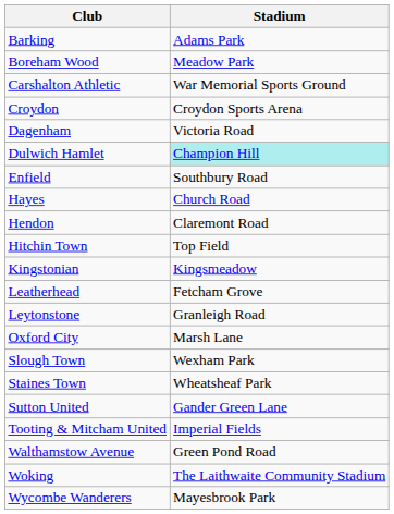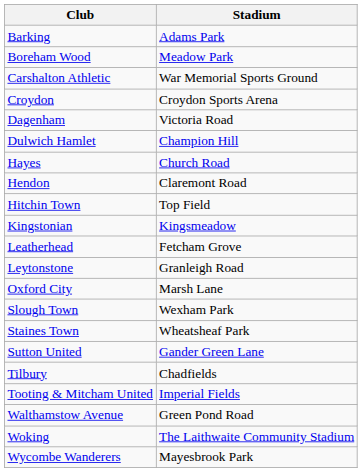 <table class="wikitable sortable">
 <tr>
 <th>Club</th>
 <th>Stadium</th>
 </tr>
 <tr>
 <td><a href='#'>Barking</a></td>
 <td><a href='#'>Adams Park</a></td>
 </tr>
 <tr>
 <td><a href='#'>Boreham Wood</a></td>
 <td><a href='#'>Meadow Park</a></td>
 </tr>
 <tr>
 <td><a href='#'>Carshalton Athletic</a></td>
 <td>War Memorial Sports Ground</td>
 </tr>
 <tr>
 <td><a href='#'>Croydon</a></td>
 <td>Croydon Sports Arena</td>
 </tr>
 <tr>
 <td><a href='#'>Dagenham</a></td>
 <td>Victoria Road</td>
 </tr>
 <tr>
 <td><a href='#'>Dulwich Hamlet</a></td>
-<td style="background: paleturquoise;"><a href='#'>Champion Hill</a></td>
-</tr>
-<tr>
-<td><a href='#'>Enfield</a></td>
-<td>Southbury Road</td>
+<td><a href='#'>Champion Hill</a></td>
 </tr>
 <tr>
 <td><a href='#'>Hayes</a></td>
 <td><a href='#'>Church Road</a></td>
 </tr>
 <tr>
 <td><a href='#'>Hendon</a></td>
 <td>Claremont Road</td>
 </tr>
 <tr>
 <td><a href='#'>Hitchin Town</a></td>
 <td>Top Field</td>
 </tr>
 <tr>
 <td><a href='#'>Kingstonian</a></td>
 <td><a href='#'>Kingsmeadow</a></td>
 </tr>
 <tr>
 <td><a href='#'>Leatherhead</a></td>
 <td>Fetcham Grove</td>
 </tr>
 <tr>
 <td><a href='#'>Leytonstone</a></td>
 <td>Granleigh Road</td>
 </tr>
 <tr>
 <td><a href='#'>Oxford City</a></td>
 <td>Marsh Lane</td>
 </tr>
 <tr>
 <td><a href='#'>Slough Town</a></td>
 <td>Wexham Park</td>
 </tr>
 <tr>
 <td><a href='#'>Staines Town</a></td>
 <td>Wheatsheaf Park</td>
 </tr>
 <tr>
 <td><a href='#'>Sutton United</a></td>
 <td><a href='#'>Gander Green Lane</a></td>
 </tr>
 <tr>
+<td><a href='#'>Tilbury</a></td>
+<td>Chadfields</td>
+</tr>
+<tr>
 <td><a href='#'>Tooting & Mitcham United</a></td>
 <td><a href='#'>Imperial Fields</a></td>
 </tr>
 <tr>
 <td><a href='#'>Walthamstow Avenue</a></td>
 <td>Green Pond Road</td>
 </tr>
 <tr>
 <td><a href='#'>Woking</a></td>
 <td><a href='#'>The Laithwaite Community Stadium</a></td>
 </tr>
 <tr>
 <td><a href='#'>Wycombe Wanderers</a></td>
 <td>Mayesbrook Park</td>
 </tr>
 </table>
